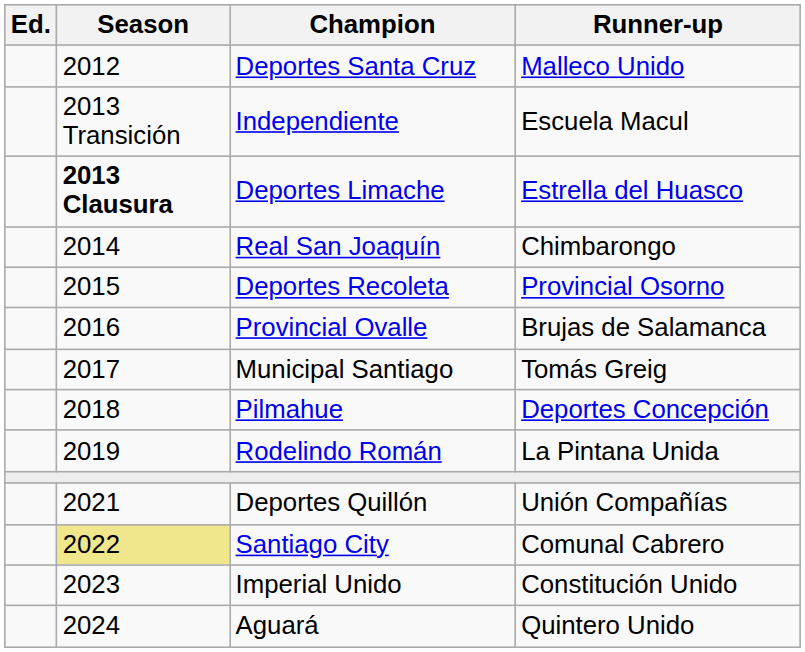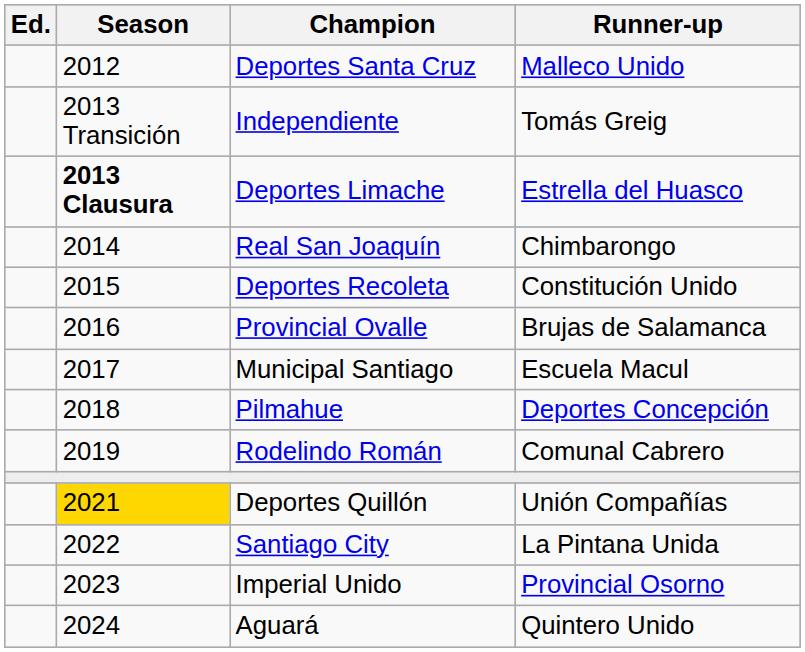 <table class="wikitable sortable">
 <tr>
 <th width=px>Ed.</th>
 <th width=100px>Season</th>
 <th width=170px>Champion</th>
 <th width=170px>Runner-up</th>
 </tr>
 <tr>
 <td></td>
 <td>2012</td>
 <td><a href='#'>Deportes Santa Cruz</a></td>
 <td><a href='#'>Malleco Unido</a></td>
 </tr>
 <tr>
 <td></td>
 <td>2013 Transición</td>
 <td><a href='#'>Independiente</a></td>
-<td>Escuela Macul</td>
+<td>Tomás Greig</td>
 </tr>
 <tr>
 <td></td>
 <td><strong>2013 Clausura</strong></td>
 <td><a href='#'>Deportes Limache</a></td>
 <td><a href='#'>Estrella del Huasco</a></td>
 </tr>
 <tr>
 <td></td>
 <td>2014</td>
 <td><a href='#'>Real San Joaquín</a></td>
 <td>Chimbarongo</td>
 </tr>
 <tr>
 <td></td>
 <td>2015</td>
 <td><a href='#'>Deportes Recoleta</a></td>
-<td><a href='#'>Provincial Osorno</a></td>
+<td>Constitución Unido</td>
 </tr>
 <tr>
 <td></td>
 <td>2016</td>
 <td><a href='#'>Provincial Ovalle</a></td>
 <td>Brujas de Salamanca</td>
 </tr>
 <tr>
 <td></td>
 <td>2017</td>
 <td>Municipal Santiago</td>
-<td>Tomás Greig</td>
+<td>Escuela Macul</td>
 </tr>
 <tr>
 <td></td>
 <td>2018</td>
 <td><a href='#'>Pilmahue</a></td>
 <td><a href='#'>Deportes Concepción</a></td>
 </tr>
 <tr>
 <td></td>
 <td>2019</td>
 <td><a href='#'>Rodelindo Román</a></td>
-<td>La Pintana Unida</td>
+<td>Comunal Cabrero</td>
 </tr>
 <tr style="background:#eee;">
 <td colspan=4></td>
 </tr>
 <tr>
 <td></td>
-<td>2021</td>
+<td style="background: gold;">2021</td>
 <td>Deportes Quillón</td>
 <td>Unión Compañías</td>
 </tr>
 <tr>
 <td></td>
-<td style="background: khaki;">2022</td>
+<td>2022</td>
 <td><a href='#'>Santiago City</a></td>
-<td>Comunal Cabrero</td>
+<td>La Pintana Unida</td>
 </tr>
 <tr>
 <td></td>
 <td>2023</td>
 <td>Imperial Unido</td>
-<td>Constitución Unido</td>
+<td><a href='#'>Provincial Osorno</a></td>
 </tr>
 <tr>
 <td></td>
 <td>2024</td>
 <td>Aguará</td>
 <td>Quintero Unido</td>
 </tr>
 </table>
